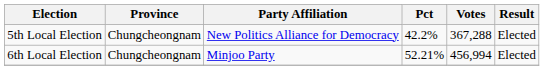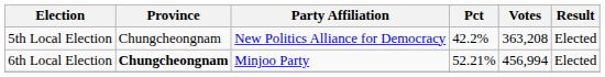 <table class="wikitable">
 <tr>
 <th>Election</th>
 <th>Province</th>
 <th>Party Affiliation</th>
 <th>Pct</th>
 <th>Votes</th>
 <th>Result</th>
 </tr>
 <tr>
 <td>5th Local Election</td>
 <td>Chungcheongnam</td>
 <td><a href='#'>New Politics Alliance for Democracy</a></td>
 <td>42.2%</td>
-<td>367,288</td>
+<td>363,208</td>
 <td>Elected</td>
 </tr>
 <tr>
 <td>6th Local Election</td>
-<td>Chungcheongnam</td>
+<td><strong>Chungcheongnam</strong></td>
 <td><a href='#'>Minjoo Party</a></td>
 <td>52.21%</td>
 <td>456,994</td>
 <td>Elected</td>
 </tr>
 <tr>
 </tr>
 </table>
